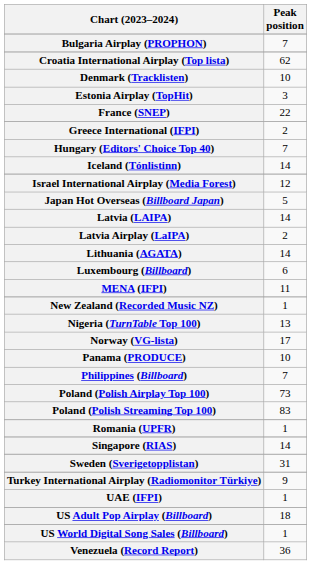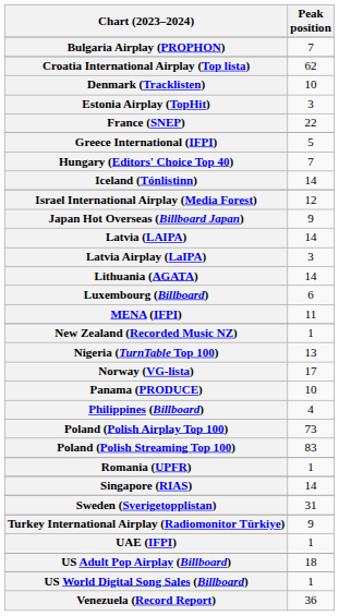 <table class="wikitable sortable plainrowheaders" style="text-align:center">
 <tr>
 <th scope="col">Chart (2023–2024)</th>
 <th scope="col">Peak<br>position</th>
 </tr>
 <tr>
 </tr>
 <tr>
 </tr>
 <tr>
 </tr>
 <tr>
 </tr>
 <tr>
 </tr>
 <tr>
 <th scope="row">Bulgaria Airplay (<a href='#'>PROPHON</a>)</th>
 <td>7</td>
 </tr>
 <tr>
 </tr>
 <tr>
 </tr>
 <tr>
 </tr>
 <tr>
 <th scope="row">Croatia International Airplay (<a href='#'>Top lista</a>)</th>
 <td>62</td>
 </tr>
 <tr>
 <th scope="row">Denmark (<a href='#'>Tracklisten</a>)</th>
 <td>10</td>
 </tr>
 <tr>
 <th scope="row">Estonia Airplay (<a href='#'>TopHit</a>)</th>
 <td>3</td>
 </tr>
 <tr>
 <th scope="row">France (<a href='#'>SNEP</a>)</th>
 <td>22</td>
 </tr>
 <tr>
 </tr>
 <tr>
 </tr>
 <tr>
 <th scope="row">Greece International (<a href='#'>IFPI</a>)</th>
-<td>2</td>
+<td>5</td>
 </tr>
 <tr>
 <th scope="row">Hungary (<a href='#'>Editors' Choice Top 40</a>)</th>
 <td>7</td>
 </tr>
 <tr>
 <th scope="row">Iceland (<a href='#'>Tónlistinn</a>)</th>
 <td>14</td>
 </tr>
 <tr>
 </tr>
 <tr>
 <th scope="row">Israel International Airplay (<a href='#'>Media Forest</a>)</th>
 <td>12</td>
 </tr>
 <tr>
 <th scope="row">Japan Hot Overseas (<em><a href='#'>Billboard Japan</a></em>)</th>
-<td>5</td>
+<td>9</td>
 </tr>
 <tr>
 <th scope="row">Latvia (<a href='#'>LAIPA</a>)</th>
 <td>14</td>
 </tr>
 <tr>
 <th scope="row">Latvia Airplay (<a href='#'>LaIPA</a>)</th>
-<td>2</td>
+<td>3</td>
 </tr>
 <tr>
 <th scope="row">Lithuania (<a href='#'>AGATA</a>)</th>
 <td>14</td>
 </tr>
 <tr>
 <th scope="row">Luxembourg (<em><a href='#'>Billboard</a></em>)</th>
 <td>6</td>
 </tr>
 <tr>
 <th scope="row"><a href='#'>MENA</a> (<a href='#'>IFPI</a>)</th>
 <td>11</td>
 </tr>
 <tr>
 </tr>
 <tr>
 </tr>
 <tr>
 <th scope="row">New Zealand (<a href='#'>Recorded Music NZ</a>)</th>
 <td>1</td>
 </tr>
 <tr>
 <th scope="row">Nigeria (<a href='#'><em>TurnTable</em> Top 100</a>)</th>
 <td>13</td>
 </tr>
 <tr>
 <th scope="row">Norway (<a href='#'>VG-lista</a>)</th>
 <td>17</td>
 </tr>
 <tr>
 <th scope="row">Panama (<a href='#'>PRODUCE</a>)</th>
 <td>10</td>
 </tr>
 <tr>
 <th scope="row"><a href='#'>Philippines</a> (<em><a href='#'>Billboard</a></em>)</th>
-<td>7</td>
+<td>4</td>
 </tr>
 <tr>
 <th scope="row">Poland (<a href='#'>Polish Airplay Top 100</a>)</th>
 <td>73</td>
 </tr>
 <tr>
 <th scope="row">Poland (<a href='#'>Polish Streaming Top 100</a>)</th>
 <td>83</td>
 </tr>
 <tr>
 </tr>
 <tr>
 <th scope="row">Romania (<a href='#'>UPFR</a>)</th>
 <td>1</td>
 </tr>
 <tr>
 </tr>
 <tr>
 </tr>
 <tr>
 <th scope="row">Singapore (<a href='#'>RIAS</a>)</th>
 <td>14</td>
 </tr>
 <tr>
 </tr>
 <tr>
 </tr>
 <tr>
 </tr>
 <tr>
 <th scope="row">Sweden (<a href='#'>Sverigetopplistan</a>)</th>
 <td>31</td>
 </tr>
 <tr>
 </tr>
 <tr>
 <th scope="row">Turkey International Airplay (<a href='#'>Radiomonitor Türkiye</a>)</th>
 <td>9</td>
 </tr>
 <tr>
 <th scope="row">UAE (<a href='#'>IFPI</a>)</th>
 <td>1</td>
 </tr>
 <tr>
 </tr>
 <tr>
 </tr>
 <tr>
 </tr>
 <tr>
 </tr>
 <tr>
 <th scope="row">US <a href='#'>Adult Pop Airplay</a> (<em><a href='#'>Billboard</a></em>)</th>
 <td>18</td>
 </tr>
 <tr>
 </tr>
 <tr>
 </tr>
 <tr>
 </tr>
 <tr>
 </tr>
 <tr>
 </tr>
 <tr>
 <th scope="row">US <a href='#'>World Digital Song Sales</a> (<em><a href='#'>Billboard</a></em>)</th>
 <td>1</td>
 </tr>
 <tr>
 <th scope="row">Venezuela (<a href='#'>Record Report</a>)</th>
 <td>36</td>
 </tr>
 </table>
